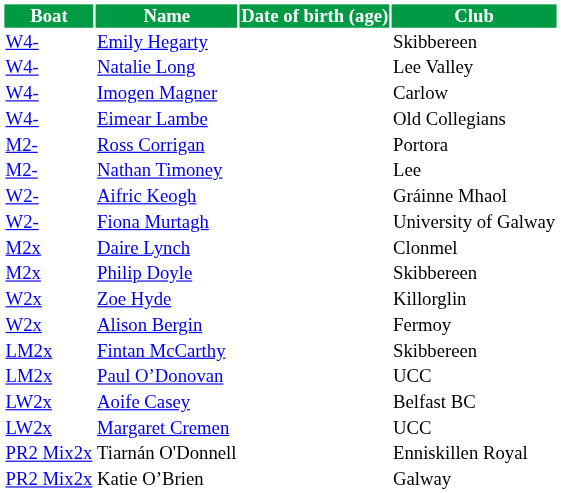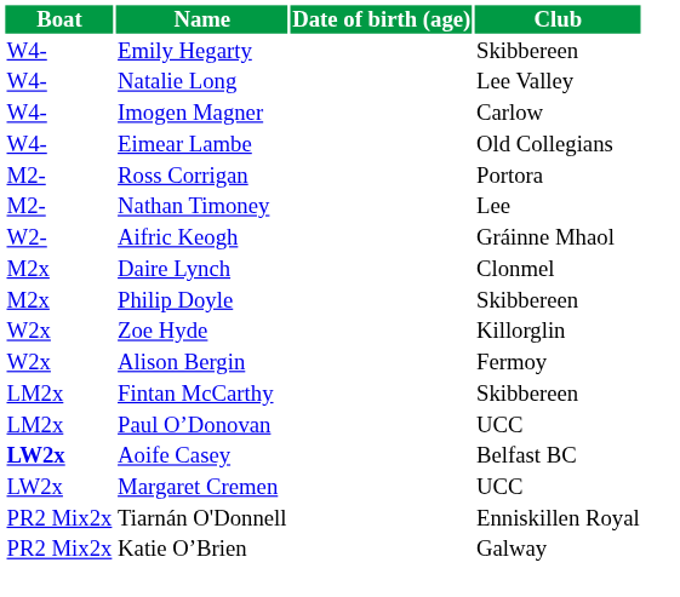 <table class=“wikitable”>
 <tr style="background-color: #009A44; color:white;">
 <th>Boat</th>
 <th>Name</th>
 <th>Date of birth (age)</th>
 <th>Club</th>
 </tr>
 <tr>
 <td><a href='#'>W4-</a></td>
 <td><a href='#'>Emily Hegarty</a></td>
 <td></td>
 <td>Skibbereen</td>
 </tr>
 <tr>
 <td><a href='#'>W4-</a></td>
 <td><a href='#'>Natalie Long</a></td>
 <td></td>
 <td>Lee Valley</td>
 </tr>
 <tr>
 <td><a href='#'>W4-</a></td>
 <td><a href='#'>Imogen Magner</a></td>
 <td></td>
 <td>Carlow</td>
 </tr>
 <tr>
 <td><a href='#'>W4-</a></td>
 <td><a href='#'>Eimear Lambe</a></td>
 <td></td>
 <td>Old Collegians</td>
 </tr>
 <tr>
 <td><a href='#'>M2-</a></td>
 <td><a href='#'>Ross Corrigan</a></td>
 <td></td>
 <td>Portora</td>
 </tr>
 <tr>
 <td><a href='#'>M2-</a></td>
 <td><a href='#'>Nathan Timoney</a></td>
 <td></td>
 <td>Lee</td>
 </tr>
 <tr>
 <td><a href='#'>W2-</a></td>
 <td><a href='#'>Aifric Keogh</a></td>
 <td></td>
 <td>Gráinne Mhaol</td>
 </tr>
 <tr>
-<td><a href='#'>W2-</a></td>
-<td><a href='#'>Fiona Murtagh</a></td>
-<td></td>
-<td>University of Galway</td>
-</tr>
-<tr>
 <td><a href='#'>M2x</a></td>
 <td><a href='#'>Daire Lynch</a></td>
 <td></td>
 <td>Clonmel</td>
 </tr>
 <tr>
 <td><a href='#'>M2x</a></td>
 <td><a href='#'>Philip Doyle</a></td>
 <td></td>
 <td>Skibbereen</td>
 </tr>
 <tr>
 <td><a href='#'>W2x</a></td>
 <td><a href='#'>Zoe Hyde</a></td>
 <td></td>
 <td>Killorglin</td>
 </tr>
 <tr>
 <td><a href='#'>W2x</a></td>
 <td><a href='#'>Alison Bergin</a></td>
 <td></td>
 <td>Fermoy</td>
 </tr>
 <tr>
 <td><a href='#'>LM2x</a></td>
 <td><a href='#'>Fintan McCarthy</a></td>
 <td></td>
 <td>Skibbereen</td>
 </tr>
 <tr>
 <td><a href='#'>LM2x</a></td>
 <td><a href='#'>Paul O’Donovan</a></td>
 <td></td>
 <td>UCC</td>
 </tr>
 <tr>
-<td><a href='#'>LW2x</a></td>
+<td><strong><a href='#'>LW2x</a></strong></td>
 <td><a href='#'>Aoife Casey</a></td>
 <td></td>
 <td>Belfast BC</td>
 </tr>
 <tr>
 <td><a href='#'>LW2x</a></td>
 <td><a href='#'>Margaret Cremen</a></td>
 <td></td>
 <td>UCC</td>
 </tr>
 <tr>
 <td><a href='#'>PR2 Mix2x</a></td>
 <td>Tiarnán O'Donnell</td>
 <td></td>
 <td>Enniskillen Royal</td>
 </tr>
 <tr>
 <td><a href='#'>PR2 Mix2x</a></td>
 <td>Katie O’Brien</td>
 <td></td>
 <td>Galway</td>
 </tr>
 </table>
